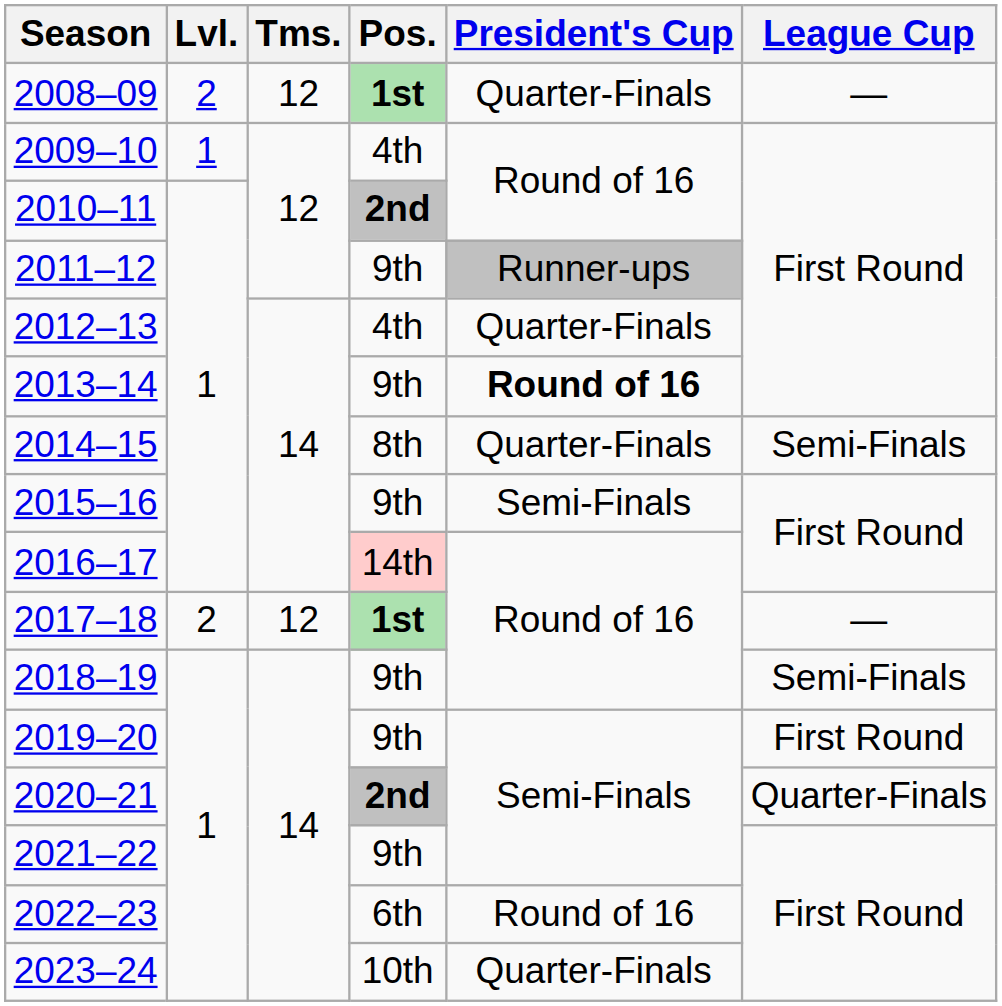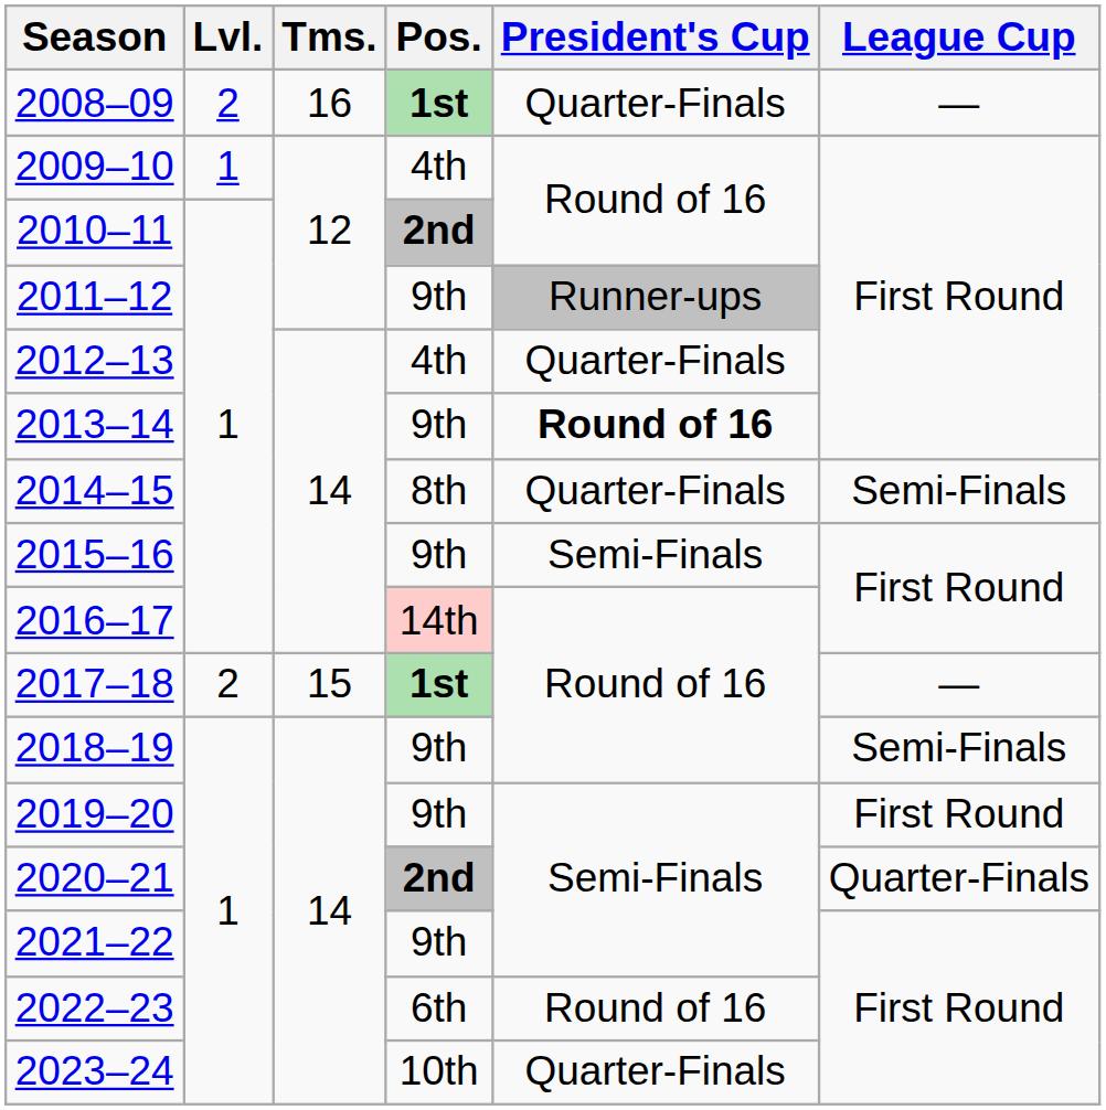 <table class="wikitable" style="text-align:center">
 <tr bgcolor="#efefef">
 <th>Season</th>
 <th>Lvl.</th>
 <th>Tms.</th>
 <th>Pos.</th>
 <th><a href='#'>President's Cup</a></th>
 <th><a href='#'>League Cup</a></th>
 </tr>
 <tr>
 <td><a href='#'>2008–09</a></td>
 <td><a href='#'>2</a></td>
-<td>12</td>
+<td>16</td>
 <td bgcolor="#ACE1AF"><strong>1st</strong></td>
 <td>Quarter-Finals</td>
 <td>—</td>
 </tr>
 <tr>
 <td><a href='#'>2009–10</a></td>
 <td><a href='#'>1</a></td>
 <td rowspan="3">12</td>
 <td>4th</td>
 <td rowspan="2">Round of 16</td>
 <td rowspan="5">First Round</td>
 </tr>
 <tr>
 <td><a href='#'>2010–11</a></td>
 <td rowspan="7">1</td>
 <td bgcolor=silver><strong>2nd</strong></td>
 </tr>
 <tr>
 <td><a href='#'>2011–12</a></td>
 <td>9th</td>
 <td bgcolor=silver>Runner-ups</td>
 </tr>
 <tr>
 <td><a href='#'>2012–13</a></td>
 <td rowspan="5">14</td>
 <td>4th</td>
 <td>Quarter-Finals</td>
 </tr>
 <tr>
 <td><a href='#'>2013–14</a></td>
 <td>9th</td>
 <td><strong>Round of 16</strong></td>
 </tr>
 <tr>
 <td><a href='#'>2014–15</a></td>
 <td>8th</td>
 <td>Quarter-Finals</td>
 <td>Semi-Finals</td>
 </tr>
 <tr>
 <td><a href='#'>2015–16</a></td>
 <td>9th</td>
 <td>Semi-Finals</td>
 <td rowspan="2">First Round</td>
 </tr>
 <tr>
 <td><a href='#'>2016–17</a></td>
 <td bgcolor="#FFCCCC">14th</td>
 <td rowspan="3">Round of 16</td>
 </tr>
 <tr>
 <td><a href='#'>2017–18</a></td>
 <td>2</td>
-<td>12</td>
+<td>15</td>
 <td bgcolor="#ACE1AF"><strong>1st</strong></td>
 <td>—</td>
 </tr>
 <tr>
 <td><a href='#'>2018–19</a></td>
 <td rowspan="6">1</td>
 <td rowspan="6">14</td>
 <td>9th</td>
 <td>Semi-Finals</td>
 </tr>
 <tr>
 <td><a href='#'>2019–20</a></td>
 <td>9th</td>
 <td rowspan="3">Semi-Finals</td>
 <td>First Round</td>
 </tr>
 <tr>
 <td><a href='#'>2020–21</a></td>
 <td bgcolor=silver><strong>2nd</strong></td>
 <td>Quarter-Finals</td>
 </tr>
 <tr>
 <td><a href='#'>2021–22</a></td>
 <td>9th</td>
 <td rowspan="3">First Round</td>
 </tr>
 <tr>
 <td><a href='#'>2022–23</a></td>
 <td>6th</td>
 <td>Round of 16</td>
 </tr>
 <tr>
 <td><a href='#'>2023–24</a></td>
 <td>10th</td>
 <td>Quarter-Finals</td>
 </tr>
 </table>
